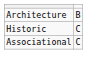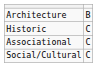 <table class="wikitable">
 <tr>
 <th></th>
 </tr>
 <tr>
 <td>Architecture</td>
 <td>B</td>
 </tr>
 <tr>
 <td>Historic</td>
 <td>C</td>
 </tr>
 <tr>
 <td>Associational</td>
 <td>C</td>
 </tr>
+<tr>
+<td>Social/Cultural</td>
+<td>C</td>
+</tr>
 </table>
